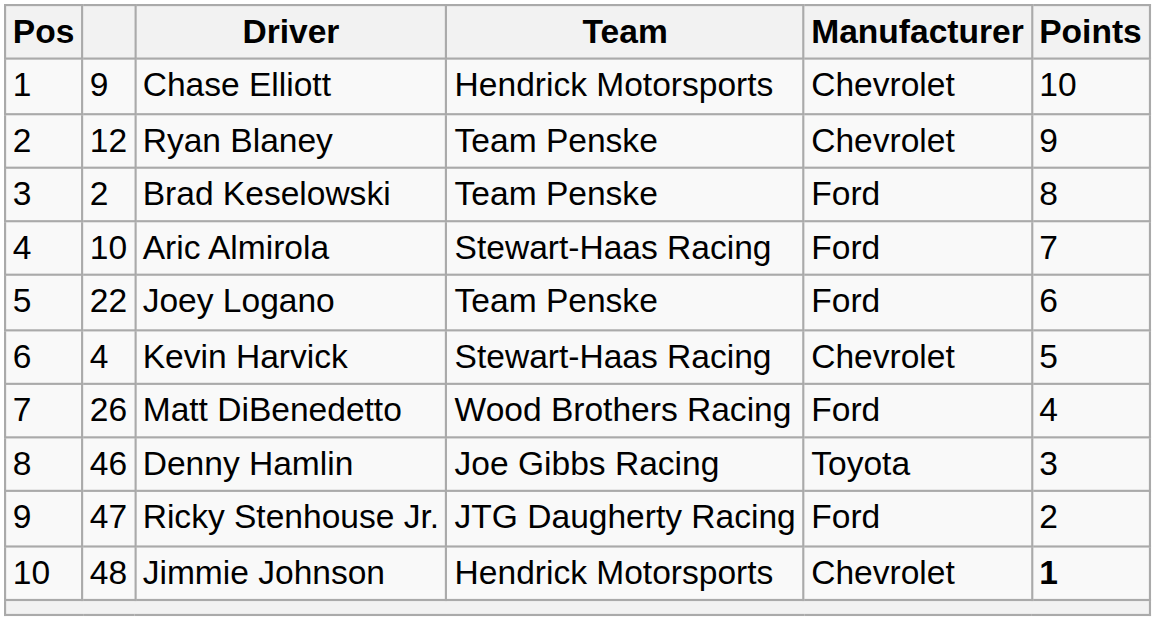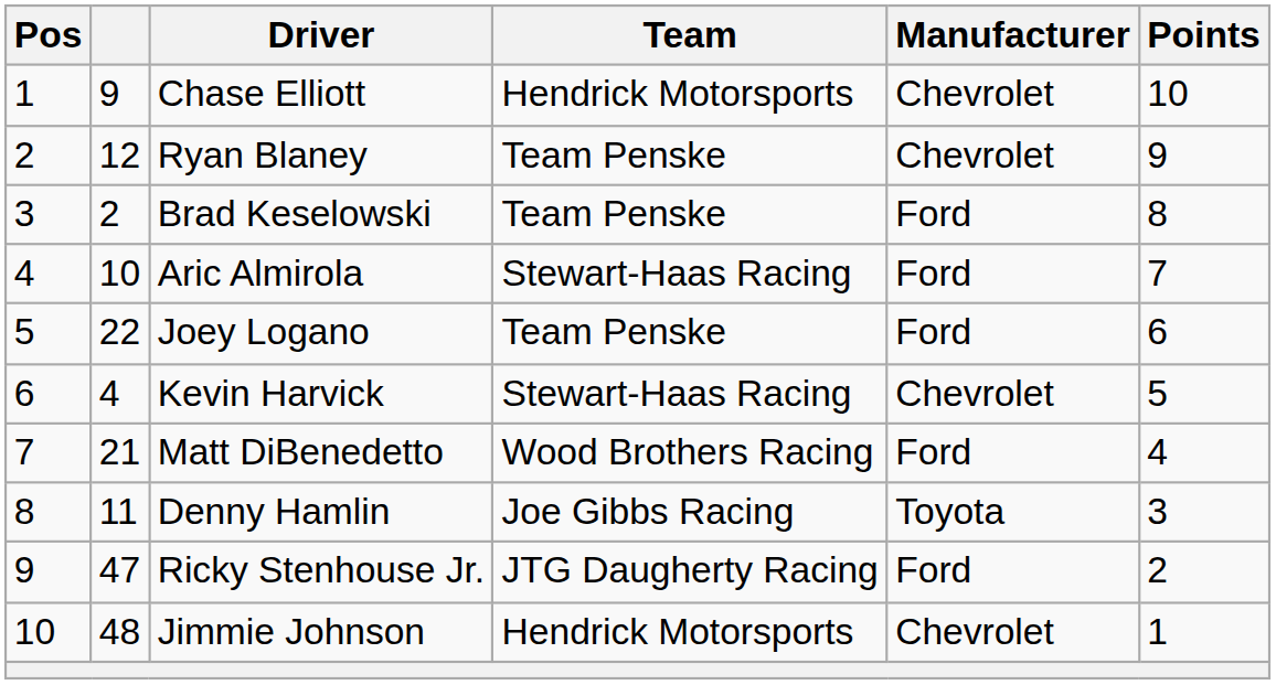 <table class="wikitable" style="font-size:98%">
 <tr>
 <th>Pos</th>
 <th></th>
 <th>Driver</th>
 <th>Team</th>
 <th>Manufacturer</th>
 <th>Points</th>
 </tr>
 <tr>
 <td>1</td>
 <td>9</td>
 <td>Chase Elliott</td>
 <td>Hendrick Motorsports</td>
 <td>Chevrolet</td>
 <td>10</td>
 </tr>
 <tr>
 <td>2</td>
 <td>12</td>
 <td>Ryan Blaney</td>
 <td>Team Penske</td>
 <td>Chevrolet</td>
 <td>9</td>
 </tr>
 <tr>
 <td>3</td>
 <td>2</td>
 <td>Brad Keselowski</td>
 <td>Team Penske</td>
 <td>Ford</td>
 <td>8</td>
 </tr>
 <tr>
 <td>4</td>
 <td>10</td>
 <td>Aric Almirola</td>
 <td>Stewart-Haas Racing</td>
 <td>Ford</td>
 <td>7</td>
 </tr>
 <tr>
 <td>5</td>
 <td>22</td>
 <td>Joey Logano</td>
 <td>Team Penske</td>
 <td>Ford</td>
 <td>6</td>
 </tr>
 <tr>
 <td>6</td>
 <td>4</td>
 <td>Kevin Harvick</td>
 <td>Stewart-Haas Racing</td>
 <td>Chevrolet</td>
 <td>5</td>
 </tr>
 <tr>
 <td>7</td>
-<td>26</td>
+<td>21</td>
 <td>Matt DiBenedetto</td>
 <td>Wood Brothers Racing</td>
 <td>Ford</td>
 <td>4</td>
 </tr>
 <tr>
 <td>8</td>
-<td>46</td>
+<td>11</td>
 <td>Denny Hamlin</td>
 <td>Joe Gibbs Racing</td>
 <td>Toyota</td>
 <td>3</td>
 </tr>
 <tr>
 <td>9</td>
 <td>47</td>
 <td>Ricky Stenhouse Jr.</td>
 <td>JTG Daugherty Racing</td>
 <td>Ford</td>
 <td>2</td>
 </tr>
 <tr>
 <td>10</td>
 <td>48</td>
 <td>Jimmie Johnson</td>
 <td>Hendrick Motorsports</td>
 <td>Chevrolet</td>
-<td><strong>1</strong></td>
+<td>1</td>
 </tr>
 <tr>
 <th colspan="6"></th>
 </tr>
 </table>
